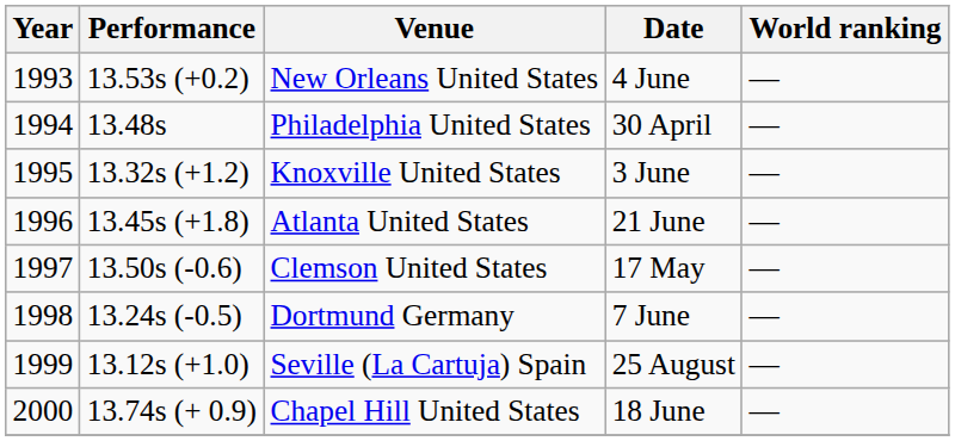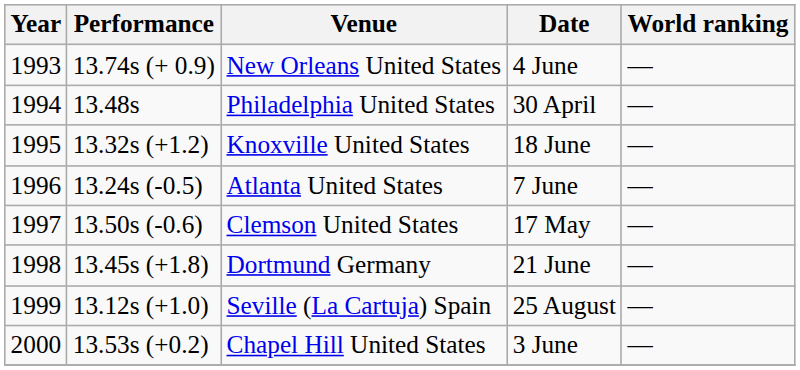 <table class="wikitable">
 <tr>
 <th>Year</th>
 <th>Performance</th>
 <th>Venue</th>
 <th>Date</th>
 <th>World ranking</th>
 </tr>
 <tr>
 <td>1993</td>
-<td>13.53s (+0.2)</td>
+<td>13.74s (+ 0.9)</td>
 <td><a href='#'>New Orleans</a> United States</td>
 <td>4 June</td>
 <td>—</td>
 </tr>
 <tr>
 <td>1994</td>
 <td>13.48s</td>
 <td><a href='#'>Philadelphia</a> United States</td>
 <td>30 April</td>
 <td>—</td>
 </tr>
 <tr>
 <td>1995</td>
 <td>13.32s (+1.2)</td>
 <td><a href='#'>Knoxville</a> United States</td>
-<td>3 June</td>
+<td>18 June</td>
 <td>—</td>
 </tr>
 <tr>
 <td>1996</td>
-<td>13.45s (+1.8)</td>
+<td>13.24s (-0.5)</td>
 <td><a href='#'>Atlanta</a> United States</td>
-<td>21 June</td>
+<td>7 June</td>
 <td>—</td>
 </tr>
 <tr>
 <td>1997</td>
 <td>13.50s (-0.6)</td>
 <td><a href='#'>Clemson</a> United States</td>
 <td>17 May</td>
 <td>—</td>
 </tr>
 <tr>
 <td>1998</td>
-<td>13.24s (-0.5)</td>
+<td>13.45s (+1.8)</td>
 <td><a href='#'>Dortmund</a> Germany</td>
-<td>7 June</td>
+<td>21 June</td>
 <td>—</td>
 </tr>
 <tr>
 <td>1999</td>
 <td>13.12s (+1.0)</td>
 <td><a href='#'>Seville</a> (<a href='#'>La Cartuja</a>) Spain</td>
 <td>25 August</td>
 <td>—</td>
 </tr>
 <tr>
 <td>2000</td>
-<td>13.74s (+ 0.9)</td>
+<td>13.53s (+0.2)</td>
 <td><a href='#'>Chapel Hill</a> United States</td>
-<td>18 June</td>
+<td>3 June</td>
 <td>—</td>
 </tr>
 <tr>
 </tr>
 </table>
